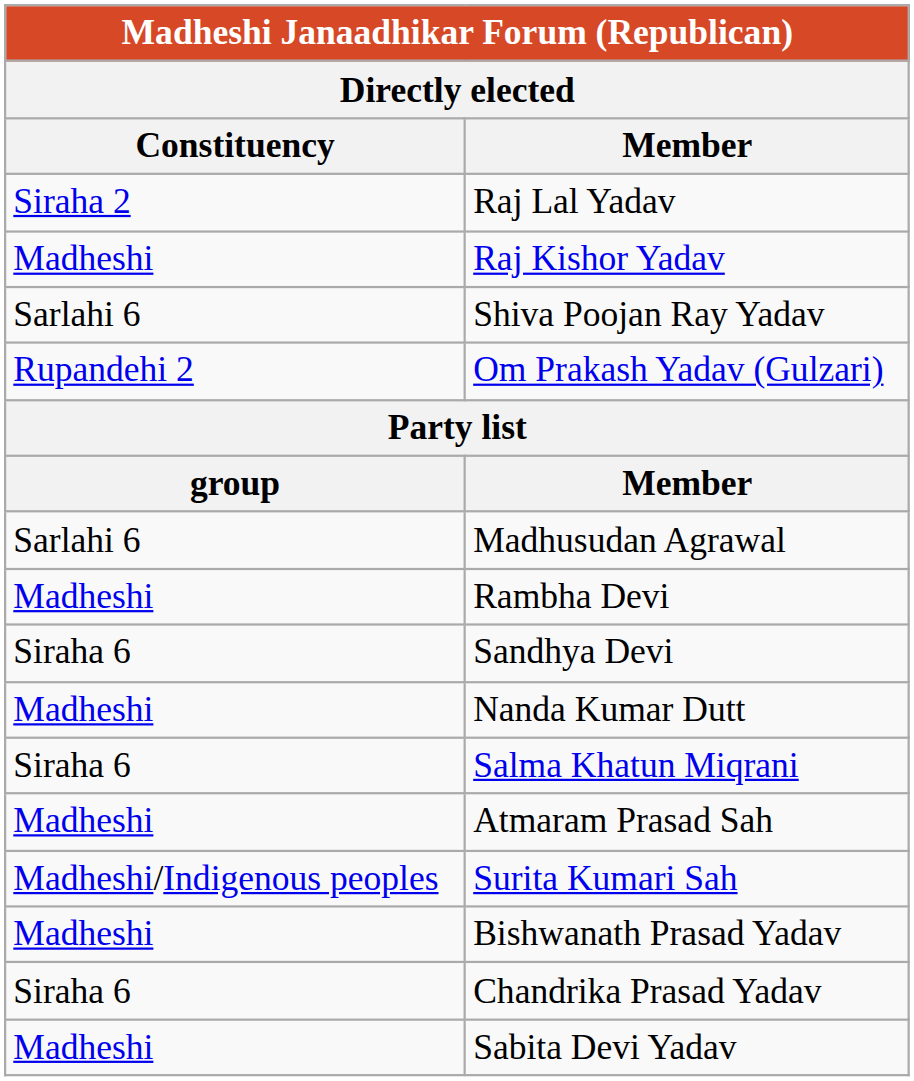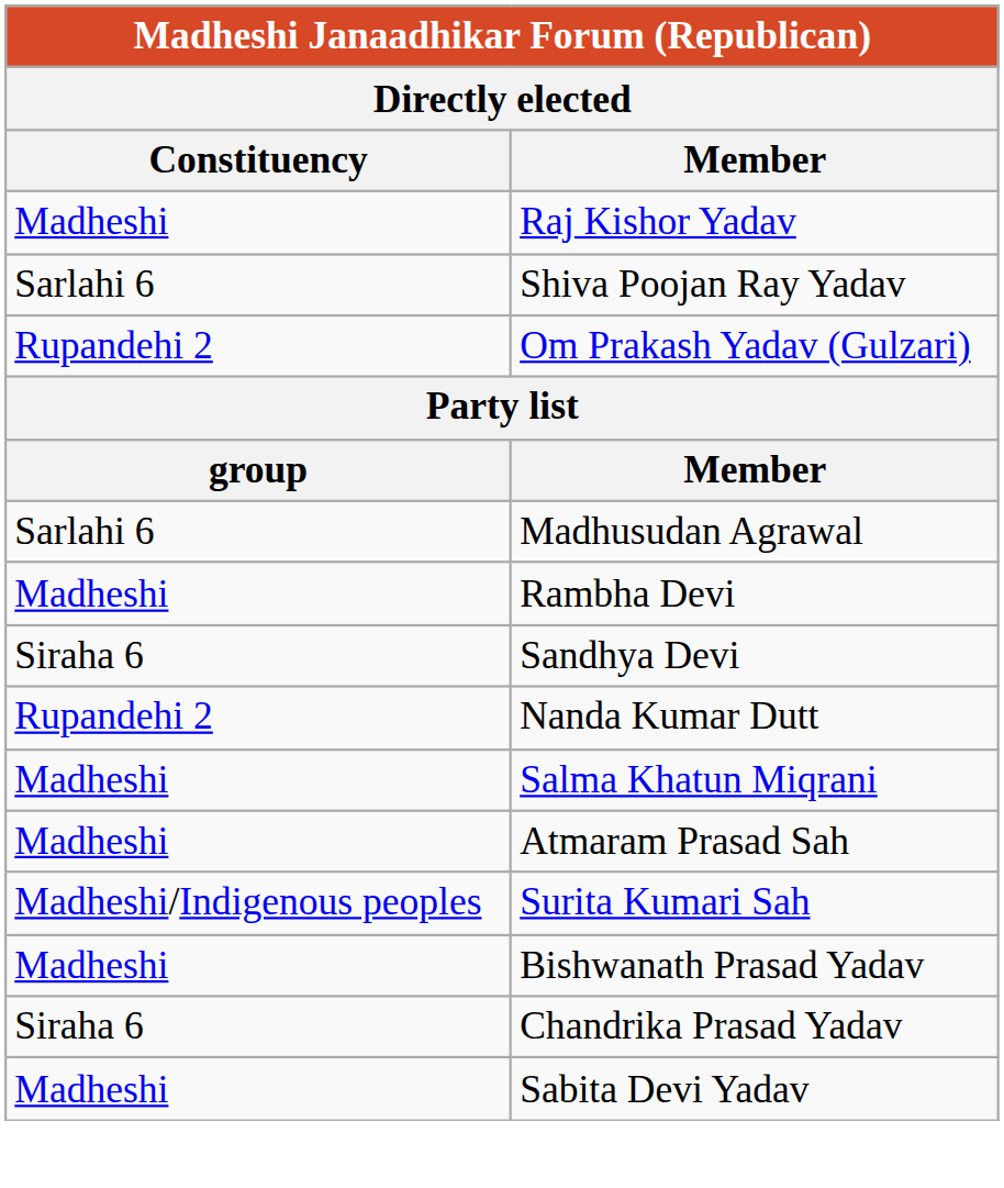 <table class="wikitable mw-collapsible mw-collapsed" role="presentation">
 <tr>
 <th colspan="2" style="width: 300pt; background:#D74826; color: white;">Madheshi Janaadhikar Forum (Republican)</th>
 </tr>
 <tr>
 <th colspan="2">Directly elected</th>
 </tr>
 <tr>
 <th>Constituency</th>
 <th>Member</th>
-</tr>
-<tr>
-<td><a href='#'>Siraha 2</a></td>
-<td>Raj Lal Yadav</td>
 </tr>
 <tr>
 <td><a href='#'>Madheshi</a></td>
 <td><a href='#'>Raj Kishor Yadav</a></td>
 </tr>
 <tr>
 <td>Sarlahi 6</td>
 <td>Shiva Poojan Ray Yadav</td>
 </tr>
 <tr>
 <td><a href='#'>Rupandehi 2</a></td>
 <td><a href='#'>Om Prakash Yadav (Gulzari)</a></td>
 </tr>
 <tr>
 <th colspan="2">Party list</th>
 </tr>
 <tr>
 <th> group</th>
 <th>Member</th>
 </tr>
 <tr>
 <td>Sarlahi 6</td>
 <td>Madhusudan Agrawal</td>
 </tr>
 <tr>
 <td><a href='#'>Madheshi</a></td>
 <td>Rambha Devi</td>
 </tr>
 <tr>
 <td>Siraha 6</td>
 <td>Sandhya Devi</td>
 </tr>
 <tr>
-<td><a href='#'>Madheshi</a></td>
+<td><a href='#'>Rupandehi 2</a></td>
 <td>Nanda Kumar Dutt</td>
 </tr>
 <tr>
-<td>Siraha 6</td>
+<td><a href='#'>Madheshi</a></td>
 <td><a href='#'>Salma Khatun Miqrani</a></td>
 </tr>
 <tr>
 <td><a href='#'>Madheshi</a></td>
 <td>Atmaram Prasad Sah</td>
 </tr>
 <tr>
 <td><a href='#'>Madheshi</a>/<a href='#'>Indigenous peoples</a></td>
 <td><a href='#'>Surita Kumari Sah</a></td>
 </tr>
 <tr>
 <td><a href='#'>Madheshi</a></td>
 <td>Bishwanath Prasad Yadav</td>
 </tr>
 <tr>
 <td>Siraha 6</td>
 <td>Chandrika Prasad Yadav</td>
 </tr>
 <tr>
 <td><a href='#'>Madheshi</a></td>
 <td>Sabita Devi Yadav</td>
 </tr>
 </table>
